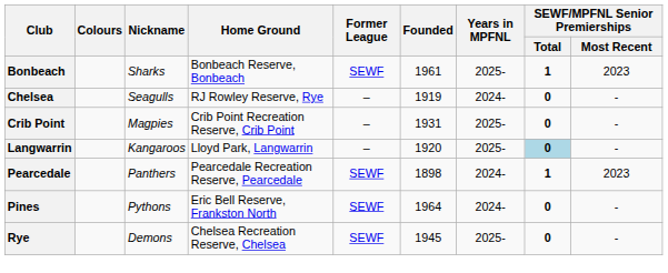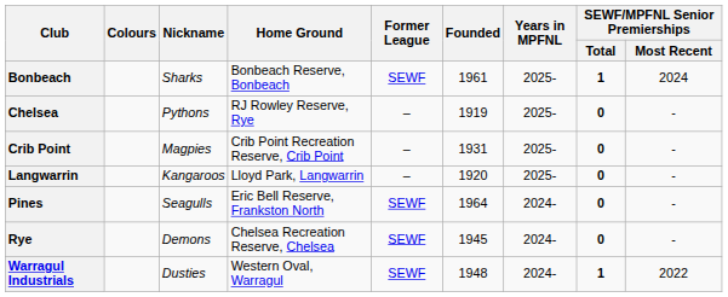 <table class="wikitable sortable" style="text-align:center; width:100%">
 <tr>
 <th rowspan="2">Club</th>
 <th rowspan="2">Colours</th>
 <th rowspan="2">Nickname</th>
 <th rowspan="2">Home Ground</th>
 <th rowspan="2">Former League</th>
 <th rowspan="2">Founded</th>
 <th rowspan="2">Years in MPFNL</th>
 <th colspan="2">SEWF/MPFNL Senior Premierships</th>
 </tr>
 <tr>
 <th>Total</th>
 <th>Most Recent</th>
 </tr>
 <tr>
 <th style="text-align:left">Bonbeach</th>
 <td></td>
 <td align="left"><em>Sharks</em></td>
 <td align="left">Bonbeach Reserve, <a href='#'>Bonbeach</a></td>
 <td align="center"><a href='#'>SEWF</a></td>
 <td align="center">1961</td>
 <td>2025-</td>
 <td align="center"><strong>1</strong></td>
-<td>2023</td>
+<td>2024</td>
 </tr>
 <tr>
 <th style="text-align:left">Chelsea</th>
 <td></td>
-<td align="left"><em>Seagulls</em></td>
+<td align="left"><em>Pythons</em></td>
 <td align="left">RJ Rowley Reserve, <a href='#'>Rye</a></td>
 <td align="center">–</td>
 <td align="center">1919</td>
-<td>2024-</td>
+<td>2025-</td>
 <td align="center"><strong>0</strong></td>
 <td>-</td>
 </tr>
 <tr>
 <th style="text-align:left">Crib Point</th>
 <td></td>
 <td align="left"><em>Magpies</em></td>
 <td align="left">Crib Point Recreation Reserve, <a href='#'>Crib Point</a></td>
 <td align="center">–</td>
 <td align="center">1931</td>
 <td>2025-</td>
 <td align="center"><strong>0</strong></td>
 <td>-</td>
 </tr>
 <tr>
 <th style="text-align:left">Langwarrin</th>
 <td></td>
 <td align="left"><em>Kangaroos</em></td>
 <td align="left">Lloyd Park, <a href='#'>Langwarrin</a></td>
 <td align="center">–</td>
 <td align="center">1920</td>
 <td>2025-</td>
-<td align="center" style="background: lightblue;"><strong>0</strong></td>
+<td align="center"><strong>0</strong></td>
 <td>-</td>
-</tr>
-<tr>
-<th style="text-align:left">Pearcedale</th>
-<td></td>
-<td align="left"><em>Panthers</em></td>
-<td align="left">Pearcedale Recreation Reserve, <a href='#'>Pearcedale</a></td>
-<td align="center"><a href='#'>SEWF</a></td>
-<td align="center">1898</td>
-<td>2024-</td>
-<td align="center"><strong>1</strong></td>
-<td>2023</td>
 </tr>
 <tr>
 <th style="text-align:left">Pines</th>
 <td></td>
-<td align="left"><em>Pythons</em></td>
+<td align="left"><em>Seagulls</em></td>
 <td align="left">Eric Bell Reserve, <a href='#'>Frankston North</a></td>
 <td align="center"><a href='#'>SEWF</a></td>
 <td align="center">1964</td>
 <td>2024-</td>
 <td align="center"><strong>0</strong></td>
 <td>-</td>
 </tr>
 <tr>
 <th style="text-align:left">Rye</th>
 <td></td>
 <td align="left"><em>Demons</em></td>
 <td align="left">Chelsea Recreation Reserve, <a href='#'>Chelsea</a></td>
 <td align="center"><a href='#'>SEWF</a></td>
 <td align="center">1945</td>
-<td>2025-</td>
+<td>2024-</td>
 <td align="center"><strong>0</strong></td>
 <td>-</td>
 </tr>
+<tr>
+<th style="text-align:left"><a href='#'>Warragul Industrials</a></th>
+<td></td>
+<td align="left"><em>Dusties</em></td>
+<td align="left">Western Oval, <a href='#'>Warragul</a></td>
+<td align="center"><a href='#'>SEWF</a></td>
+<td align="center">1948</td>
+<td>2024-</td>
+<td align="center"><strong>1</strong></td>
+<td>2022</td>
+</tr>
 </table>
